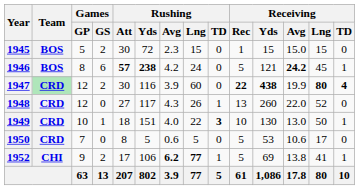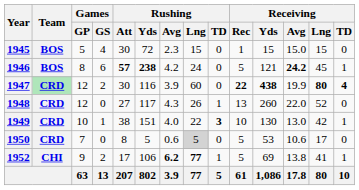 <table class="wikitable" style="text-align:center;">
 <tr>
 <th rowspan="2">Year</th>
 <th rowspan="2">Team</th>
 <th colspan="2">Games</th>
 <th colspan="5">Rushing</th>
 <th colspan="5">Receiving</th>
 </tr>
 <tr>
 <th>GP</th>
 <th>GS</th>
 <th>Att</th>
 <th>Yds</th>
 <th>Avg</th>
 <th>Lng</th>
 <th>TD</th>
 <th>Rec</th>
 <th>Yds</th>
 <th>Avg</th>
 <th>Lng</th>
 <th>TD</th>
 </tr>
 <tr>
 <th><a href='#'>1945</a></th>
 <th><a href='#'>BOS</a></th>
 <td>5</td>
-<td>2</td>
+<td>4</td>
 <td>30</td>
 <td>72</td>
 <td>2.3</td>
 <td>15</td>
 <td>0</td>
 <td>1</td>
 <td>15</td>
 <td>15.0</td>
 <td>15</td>
 <td>0</td>
 </tr>
 <tr>
 <th><a href='#'>1946</a></th>
 <th><a href='#'>BOS</a></th>
 <td>8</td>
 <td>6</td>
 <td><strong>57</strong></td>
 <td><strong>238</strong></td>
 <td>4.2</td>
 <td>24</td>
 <td>0</td>
 <td>5</td>
 <td>121</td>
 <td><strong>24.2</strong></td>
 <td>45</td>
 <td>1</td>
 </tr>
 <tr>
 <th><a href='#'>1947</a></th>
 <th style="background:#afe6ba; width:3em;"><a href='#'>CRD</a></th>
 <td>12</td>
 <td>2</td>
 <td>30</td>
 <td>116</td>
 <td>3.9</td>
 <td>60</td>
 <td>0</td>
 <td><strong>22</strong></td>
 <td><strong>438</strong></td>
 <td>19.9</td>
 <td><strong>80</strong></td>
 <td><strong>4</strong></td>
 </tr>
 <tr>
 <th><a href='#'>1948</a></th>
 <th><a href='#'>CRD</a></th>
 <td>12</td>
 <td>0</td>
 <td>27</td>
 <td>117</td>
 <td>4.3</td>
 <td>26</td>
 <td>1</td>
 <td>13</td>
 <td>260</td>
 <td>22.0</td>
 <td>52</td>
 <td>0</td>
 </tr>
 <tr>
 <th><a href='#'>1949</a></th>
 <th><a href='#'>CRD</a></th>
 <td>10</td>
 <td>1</td>
-<td>18</td>
+<td>38</td>
 <td>151</td>
 <td>4.0</td>
 <td>22</td>
 <td><strong>3</strong></td>
 <td>10</td>
 <td>130</td>
 <td>13.0</td>
-<td>50</td>
+<td>42</td>
 <td>1</td>
 </tr>
 <tr>
 <th><a href='#'>1950</a></th>
 <th><a href='#'>CRD</a></th>
 <td>7</td>
 <td>0</td>
 <td>8</td>
 <td>5</td>
 <td>0.6</td>
-<td>5</td>
+<td style="background: lightgrey;">5</td>
 <td>0</td>
 <td>5</td>
 <td>53</td>
 <td>10.6</td>
 <td>17</td>
 <td>0</td>
 </tr>
 <tr>
 <th><a href='#'>1952</a></th>
 <th><a href='#'>CHI</a></th>
 <td>9</td>
 <td>2</td>
 <td>17</td>
 <td>106</td>
 <td><strong>6.2</strong></td>
 <td><strong>77</strong></td>
 <td>1</td>
 <td>5</td>
 <td>69</td>
 <td>13.8</td>
 <td>41</td>
 <td>1</td>
 </tr>
 <tr>
 <th colspan="2"></th>
 <th>63</th>
 <th>13</th>
 <th>207</th>
 <th>802</th>
 <th>3.9</th>
 <th>77</th>
 <th>5</th>
 <th>61</th>
 <th>1,086</th>
 <th>17.8</th>
 <th>80</th>
 <th>10</th>
 </tr>
 </table>
